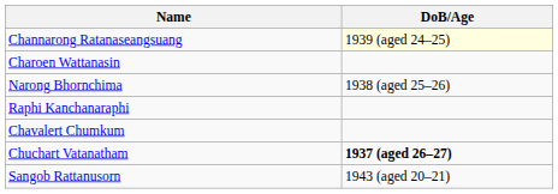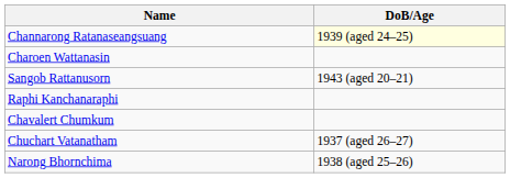 <table class="wikitable" style="width:600px; font-size:95%;">
 <tr>
 <th align="left">Name</th>
 <th align="left">DoB/Age</th>
 </tr>
 <tr>
 <td align="left"><a href='#'>Channarong Ratanaseangsuang</a></td>
 <td align="left" style="background: lightyellow;">1939 (aged 24–25)</td>
 </tr>
 <tr>
 <td align="left"><a href='#'>Charoen Wattanasin</a></td>
 <td align="left"></td>
 </tr>
 <tr>
-<td align="left"><a href='#'>Narong Bhornchima</a></td>
-<td align="left">1938 (aged 25–26)</td>
+<td align="left"><a href='#'>Sangob Rattanusorn</a></td>
+<td align="left">1943 (aged 20–21)</td>
 </tr>
 <tr>
 <td align="left"><a href='#'>Raphi Kanchanaraphi</a></td>
 <td align="left"></td>
 </tr>
 <tr>
 <td align="left"><a href='#'>Chavalert Chumkum</a></td>
 <td align="left"></td>
 </tr>
 <tr>
 <td align="left"><a href='#'>Chuchart Vatanatham</a></td>
-<td align="left"><strong>1937 (aged 26–27)</strong></td>
+<td align="left">1937 (aged 26–27)</td>
 </tr>
 <tr>
-<td align="left"><a href='#'>Sangob Rattanusorn</a></td>
-<td align="left">1943 (aged 20–21)</td>
+<td align="left"><a href='#'>Narong Bhornchima</a></td>
+<td align="left">1938 (aged 25–26)</td>
 </tr>
 </table>
